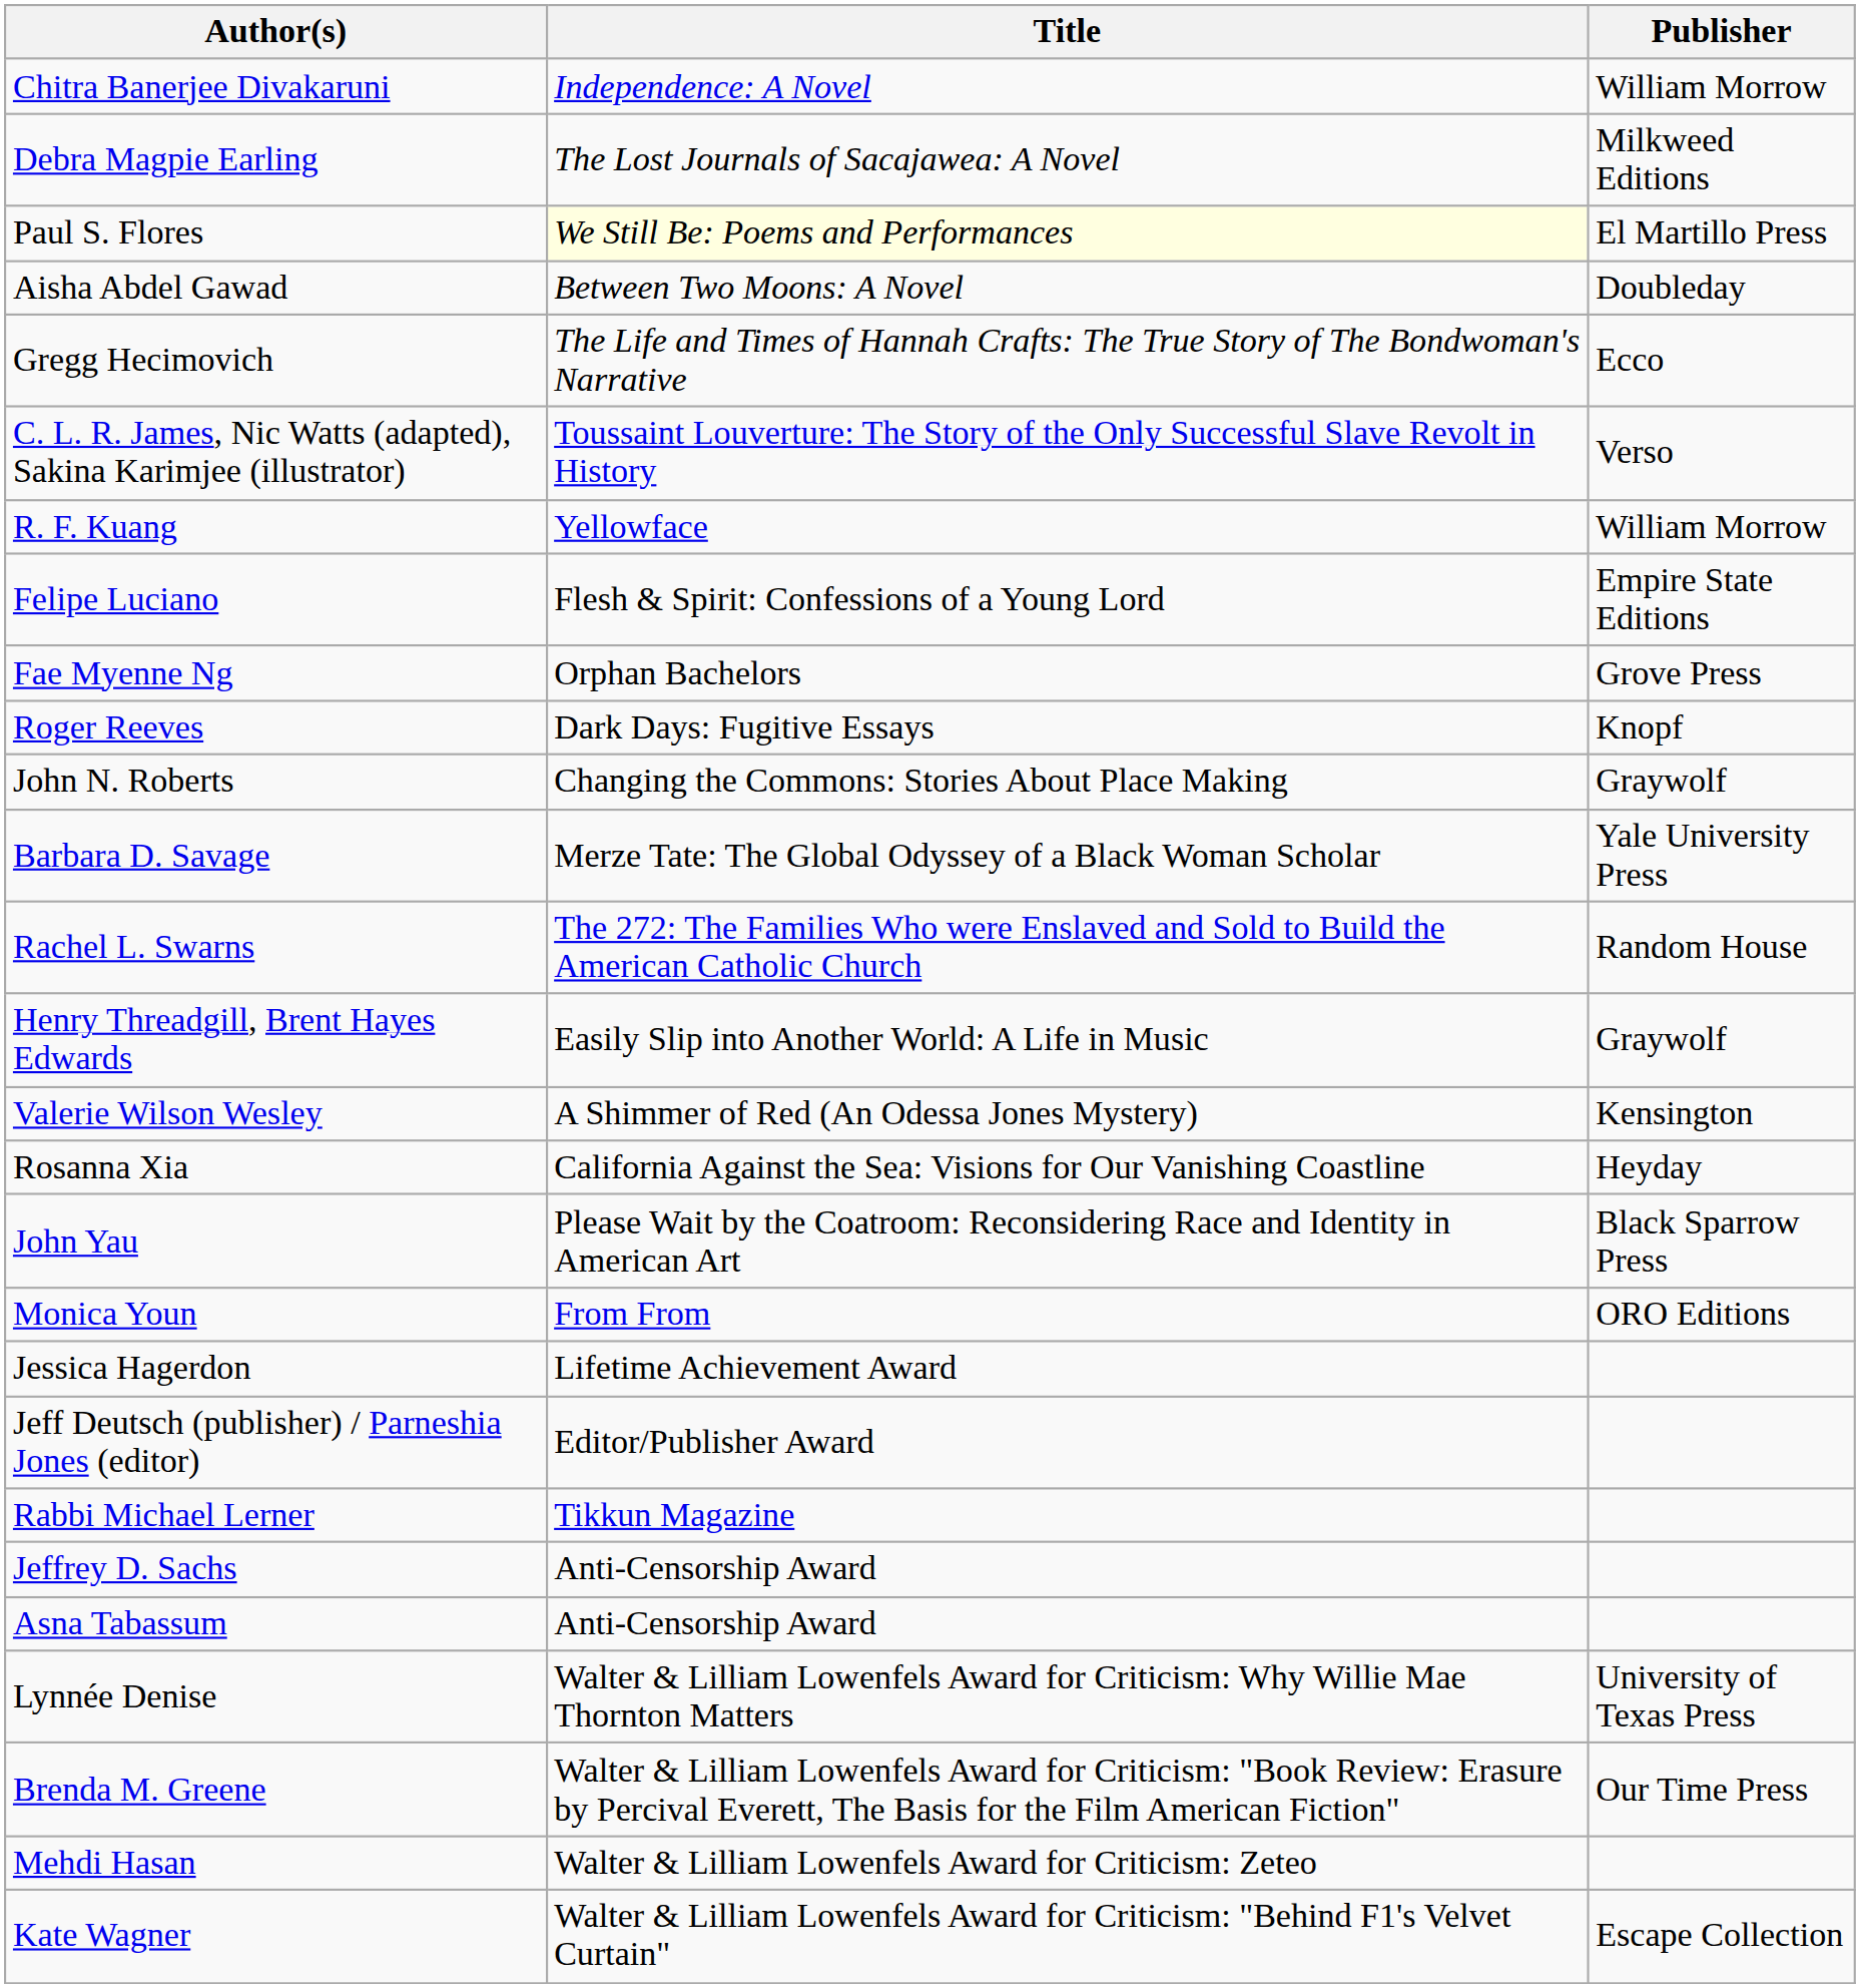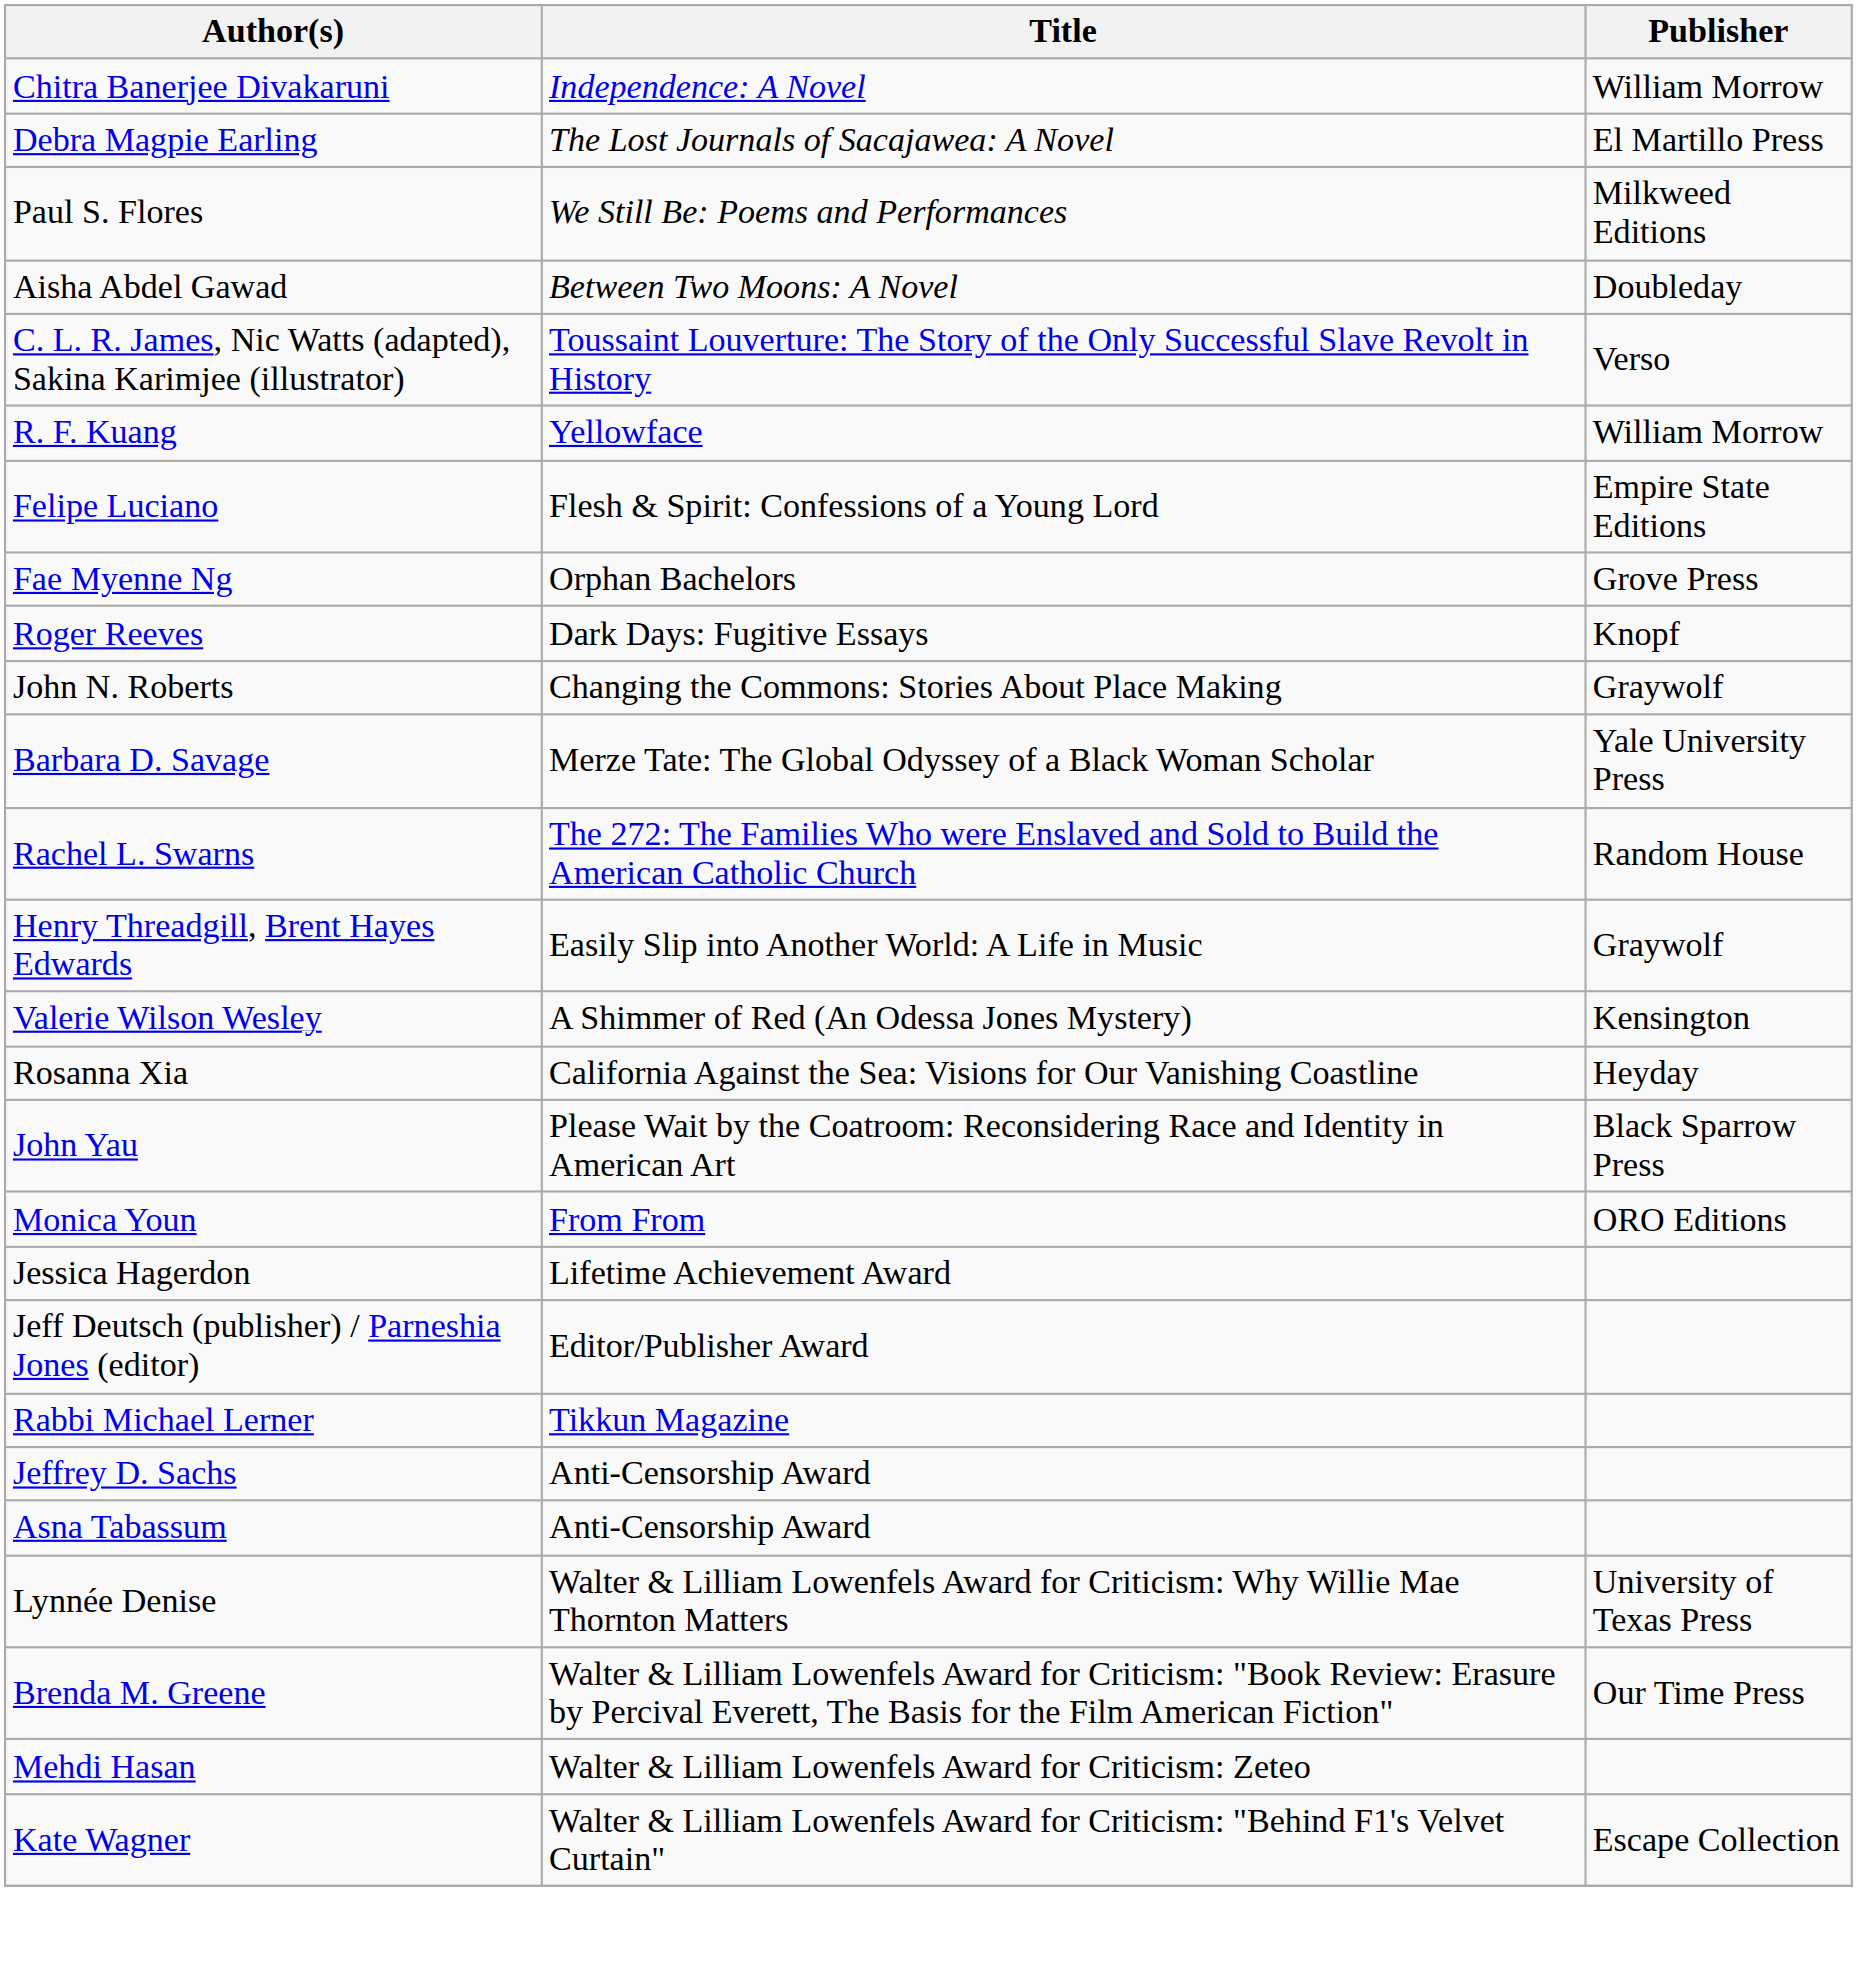 <table class="wikitable">
 <tr>
 <th>Author(s)</th>
 <th>Title</th>
 <th>Publisher</th>
 </tr>
 <tr>
 <td><a href='#'>Chitra Banerjee Divakaruni</a></td>
 <td><em><a href='#'>Independence: A Novel</a></em></td>
 <td>William Morrow</td>
 </tr>
 <tr>
 <td><a href='#'>Debra Magpie Earling</a></td>
 <td><em>The Lost Journals of Sacajawea: A Novel</em></td>
-<td>Milkweed Editions</td>
+<td>El Martillo Press</td>
 </tr>
 <tr>
 <td>Paul S. Flores</td>
-<td style="background: lightyellow;"><em>We Still Be: Poems and Performances</em></td>
-<td>El Martillo Press</td>
+<td><em>We Still Be: Poems and Performances</em></td>
+<td>Milkweed Editions</td>
 </tr>
 <tr>
 <td>Aisha Abdel Gawad</td>
 <td><em>Between Two Moons: A Novel</em></td>
 <td>Doubleday</td>
-</tr>
-<tr>
-<td>Gregg Hecimovich</td>
-<td><em>The Life and Times of Hannah Crafts: The True Story of The Bondwoman's Narrative</td>
-<td>Ecco</td>
 </tr>
 <tr>
 <td><a href='#'>C. L. R. James</a>, Nic Watts (adapted), Sakina Karimjee (illustrator)</td>
 <td></em><a href='#'>Toussaint Louverture: The Story of the Only Successful Slave Revolt in History</a><em></td>
 <td>Verso</td>
 </tr>
 <tr>
 <td><a href='#'>R. F. Kuang</a></td>
 <td></em><a href='#'>Yellowface</a><em></td>
 <td>William Morrow</td>
 </tr>
 <tr>
 <td><a href='#'>Felipe Luciano</a></td>
 <td></em>Flesh & Spirit: Confessions of a Young Lord<em></td>
 <td>Empire State Editions</td>
 </tr>
 <tr>
 <td><a href='#'>Fae Myenne Ng</a></td>
 <td></em>Orphan Bachelors<em></td>
 <td>Grove Press</td>
 </tr>
 <tr>
 <td><a href='#'>Roger Reeves</a></td>
 <td></em>Dark Days: Fugitive Essays<em></td>
 <td>Knopf</td>
 </tr>
 <tr>
 <td>John N. Roberts</td>
 <td></em>Changing the Commons: Stories About Place Making<em></td>
 <td>Graywolf</td>
 </tr>
 <tr>
 <td><a href='#'>Barbara D. Savage</a></td>
 <td></em>Merze Tate: The Global Odyssey of a Black Woman Scholar<em></td>
 <td>Yale University Press</td>
 </tr>
 <tr>
 <td><a href='#'>Rachel L. Swarns</a></td>
 <td></em><a href='#'>The 272: The Families Who were Enslaved and Sold to Build the American Catholic Church</a><em></td>
 <td>Random House</td>
 </tr>
 <tr>
 <td><a href='#'>Henry Threadgill</a>, <a href='#'>Brent Hayes Edwards</a></td>
 <td></em>Easily Slip into Another World: A Life in Music<em></td>
 <td>Graywolf</td>
 </tr>
 <tr>
 <td><a href='#'>Valerie Wilson Wesley</a></td>
 <td></em>A Shimmer of Red (An Odessa Jones Mystery)<em></td>
 <td>Kensington</td>
 </tr>
 <tr>
 <td>Rosanna Xia</td>
 <td></em>California Against the Sea: Visions for Our Vanishing Coastline<em></td>
 <td>Heyday</td>
 </tr>
 <tr>
 <td><a href='#'>John Yau</a></td>
 <td></em>Please Wait by the Coatroom: Reconsidering Race and Identity in American Art<em></td>
 <td>Black Sparrow Press</td>
 </tr>
 <tr>
 <td><a href='#'>Monica Youn</a></td>
 <td></em><a href='#'>From From</a><em></td>
 <td>ORO Editions</td>
 </tr>
 <tr>
 <td>Jessica Hagerdon</td>
 <td>Lifetime Achievement Award</td>
 <td></td>
 </tr>
 <tr>
 <td>Jeff Deutsch (publisher) / <a href='#'>Parneshia Jones</a> (editor)</td>
 <td>Editor/Publisher Award</td>
 <td></td>
 </tr>
 <tr>
 <td><a href='#'>Rabbi Michael Lerner</a></td>
 <td></em><a href='#'>Tikkun Magazine</a><em></td>
 <td></td>
 </tr>
 <tr>
 <td><a href='#'>Jeffrey D. Sachs</a></td>
 <td>Anti-Censorship Award</td>
 <td></td>
 </tr>
 <tr>
 <td><a href='#'>Asna Tabassum</a></td>
 <td>Anti-Censorship Award</td>
 <td></td>
 </tr>
 <tr>
 <td>Lynnée Denise</td>
 <td>Walter & Lilliam Lowenfels Award for Criticism: </em>Why Willie Mae Thornton Matters<em></td>
 <td>University of Texas Press</td>
 </tr>
 <tr>
 <td><a href='#'>Brenda M. Greene</a></td>
 <td>Walter & Lilliam Lowenfels Award for Criticism: "Book Review: Erasure by Percival Everett, The Basis for the Film American Fiction"</td>
 <td>Our Time Press</td>
 </tr>
 <tr>
 <td><a href='#'>Mehdi Hasan</a></td>
 <td>Walter & Lilliam Lowenfels Award for Criticism: </em>Zeteo<em></td>
 </tr>
 <tr>
 <td><a href='#'>Kate Wagner</a></td>
 <td>Walter & Lilliam Lowenfels Award for Criticism: "Behind F1's Velvet Curtain"</td>
 <td>Escape Collection</td>
 </tr>
 <tr>
 </tr>
 </table>
